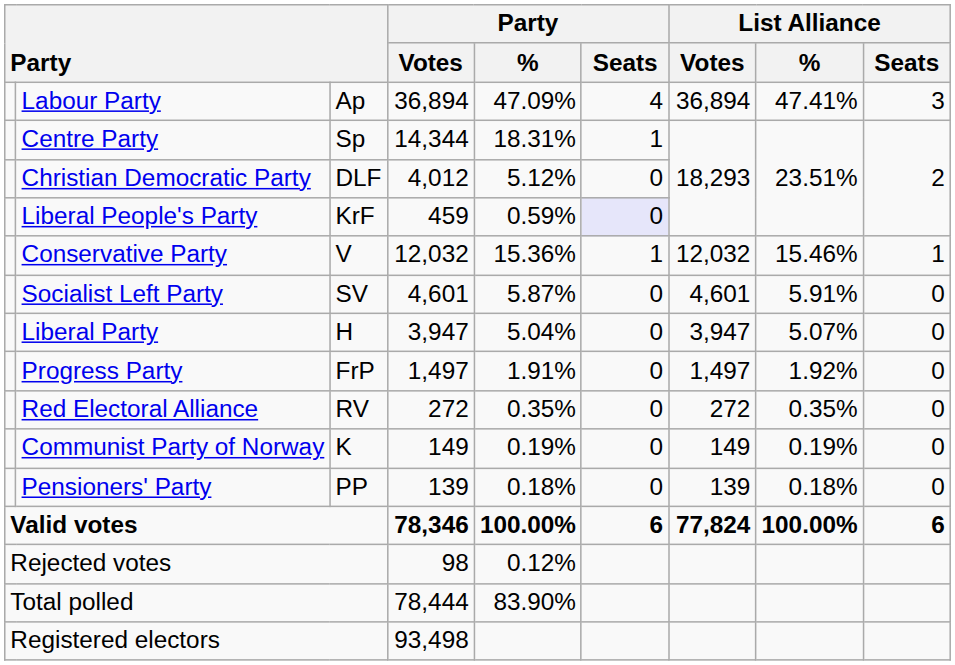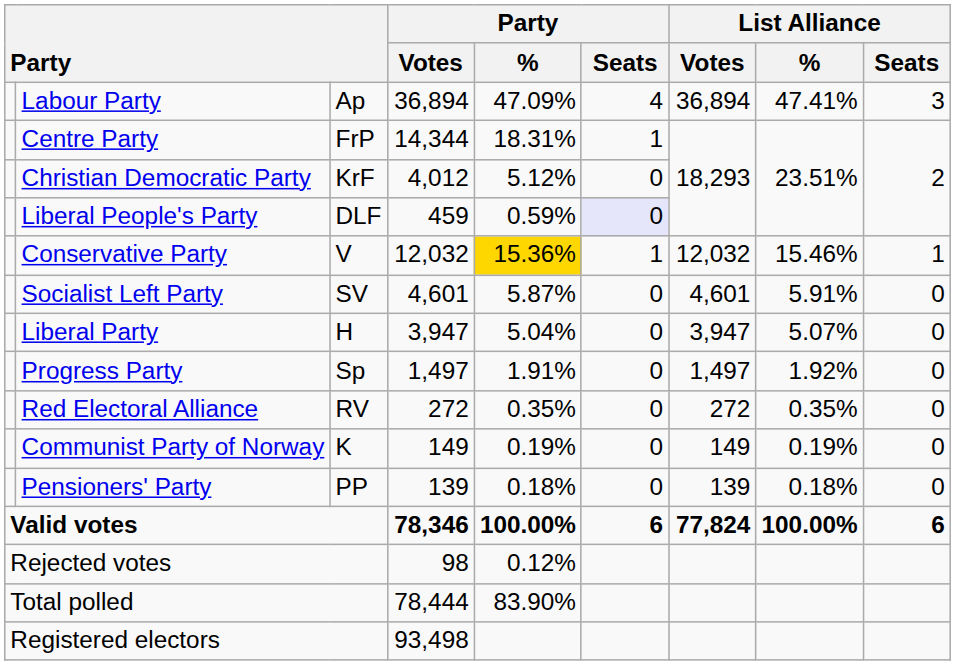 <table class="wikitable" border="1" style="text-align:right;">
 <tr>
 <th style="text-align:left;" valign=bottom rowspan=2 colspan=3>Party</th>
 <th colspan=3>Party</th>
 <th colspan=3>List Alliance</th>
 </tr>
 <tr>
 <th align=center valign=bottom width="50">Votes</th>
 <th align=center valign=bottom width="50">%</th>
 <th align=center valign=bottom width="50">Seats</th>
 <th align=center valign=bottom width="50">Votes</th>
 <th align=center valign=bottom width="50">%</th>
 <th align=center valign=bottom width="50">Seats</th>
 </tr>
 <tr>
 <td></td>
 <td align=left><a href='#'>Labour Party</a></td>
 <td align=left>Ap</td>
 <td>36,894</td>
 <td>47.09%</td>
 <td>4</td>
 <td>36,894</td>
 <td>47.41%</td>
 <td>3</td>
 </tr>
 <tr>
 <td></td>
 <td align=left><a href='#'>Centre Party</a></td>
-<td align=left>Sp</td>
+<td align=left>FrP</td>
 <td>14,344</td>
 <td>18.31%</td>
 <td>1</td>
 <td rowspan=3>18,293</td>
 <td rowspan=3>23.51%</td>
 <td rowspan=3>2</td>
 </tr>
 <tr>
 <td></td>
 <td align=left><a href='#'>Christian Democratic Party</a></td>
-<td align=left>DLF</td>
+<td align=left>KrF</td>
 <td>4,012</td>
 <td>5.12%</td>
 <td>0</td>
 </tr>
 <tr>
 <td></td>
 <td align=left><a href='#'>Liberal People's Party</a></td>
-<td align=left>KrF</td>
+<td align=left>DLF</td>
 <td>459</td>
 <td>0.59%</td>
 <td style="background: lavender;">0</td>
 </tr>
 <tr>
 <td></td>
 <td align=left><a href='#'>Conservative Party</a></td>
 <td align=left>V</td>
 <td>12,032</td>
-<td>15.36%</td>
+<td style="background: gold;">15.36%</td>
 <td>1</td>
 <td>12,032</td>
 <td>15.46%</td>
 <td>1</td>
 </tr>
 <tr>
 <td></td>
 <td align=left><a href='#'>Socialist Left Party</a></td>
 <td align=left>SV</td>
 <td>4,601</td>
 <td>5.87%</td>
 <td>0</td>
 <td>4,601</td>
 <td>5.91%</td>
 <td>0</td>
 </tr>
 <tr>
 <td></td>
 <td align=left><a href='#'>Liberal Party</a></td>
 <td align=left>H</td>
 <td>3,947</td>
 <td>5.04%</td>
 <td>0</td>
 <td>3,947</td>
 <td>5.07%</td>
 <td>0</td>
 </tr>
 <tr>
 <td></td>
 <td align=left><a href='#'>Progress Party</a></td>
-<td align=left>FrP</td>
+<td align=left>Sp</td>
 <td>1,497</td>
 <td>1.91%</td>
 <td>0</td>
 <td>1,497</td>
 <td>1.92%</td>
 <td>0</td>
 </tr>
 <tr>
 <td></td>
 <td align=left><a href='#'>Red Electoral Alliance</a></td>
 <td align=left>RV</td>
 <td>272</td>
 <td>0.35%</td>
 <td>0</td>
 <td>272</td>
 <td>0.35%</td>
 <td>0</td>
 </tr>
 <tr>
 <td></td>
 <td align=left><a href='#'>Communist Party of Norway</a></td>
 <td align=left>K</td>
 <td>149</td>
 <td>0.19%</td>
 <td>0</td>
 <td>149</td>
 <td>0.19%</td>
 <td>0</td>
 </tr>
 <tr>
 <td></td>
 <td align=left><a href='#'>Pensioners' Party</a></td>
 <td align=left>PP</td>
 <td>139</td>
 <td>0.18%</td>
 <td>0</td>
 <td>139</td>
 <td>0.18%</td>
 <td>0</td>
 </tr>
 <tr style="font-weight:bold">
 <td align=left colspan=3>Valid votes</td>
 <td>78,346</td>
 <td>100.00%</td>
 <td>6</td>
 <td>77,824</td>
 <td>100.00%</td>
 <td>6</td>
 </tr>
 <tr>
 <td align=left colspan=3>Rejected votes</td>
 <td>98</td>
 <td>0.12%</td>
 <td></td>
 <td></td>
 <td></td>
 <td></td>
 </tr>
 <tr>
 <td align=left colspan=3>Total polled</td>
 <td>78,444</td>
 <td>83.90%</td>
 <td></td>
 <td></td>
 <td></td>
 <td></td>
 </tr>
 <tr>
 <td align=left colspan=3>Registered electors</td>
 <td>93,498</td>
 <td></td>
 <td></td>
 <td></td>
 <td></td>
 <td></td>
 </tr>
 </table>
